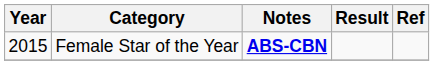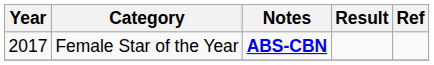 <table class="wikitable">
 <tr>
 <th>Year</th>
 <th>Category</th>
 <th>Notes</th>
 <th>Result</th>
 <th>Ref</th>
 </tr>
 <tr>
-<td>2015</td>
+<td>2017</td>
 <td>Female Star of the Year</td>
 <td><strong><a href='#'>ABS-CBN</a></strong></td>
 <td></td>
 <td></td>
 </tr>
 <tr>
 </tr>
 </table>
